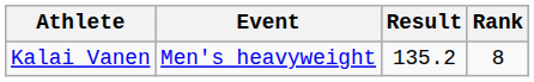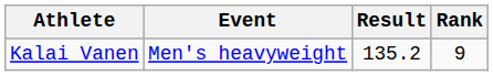 <table class="wikitable" style="font-size:90%">
 <tr>
 <th>Athlete</th>
 <th>Event</th>
 <th>Result</th>
 <th>Rank</th>
 </tr>
 <tr align=center>
 <td align=left><a href='#'>Kalai Vanen</a></td>
 <td align=left><a href='#'>Men's heavyweight</a></td>
 <td>135.2</td>
-<td>8</td>
+<td>9</td>
 </tr>
 </table>
